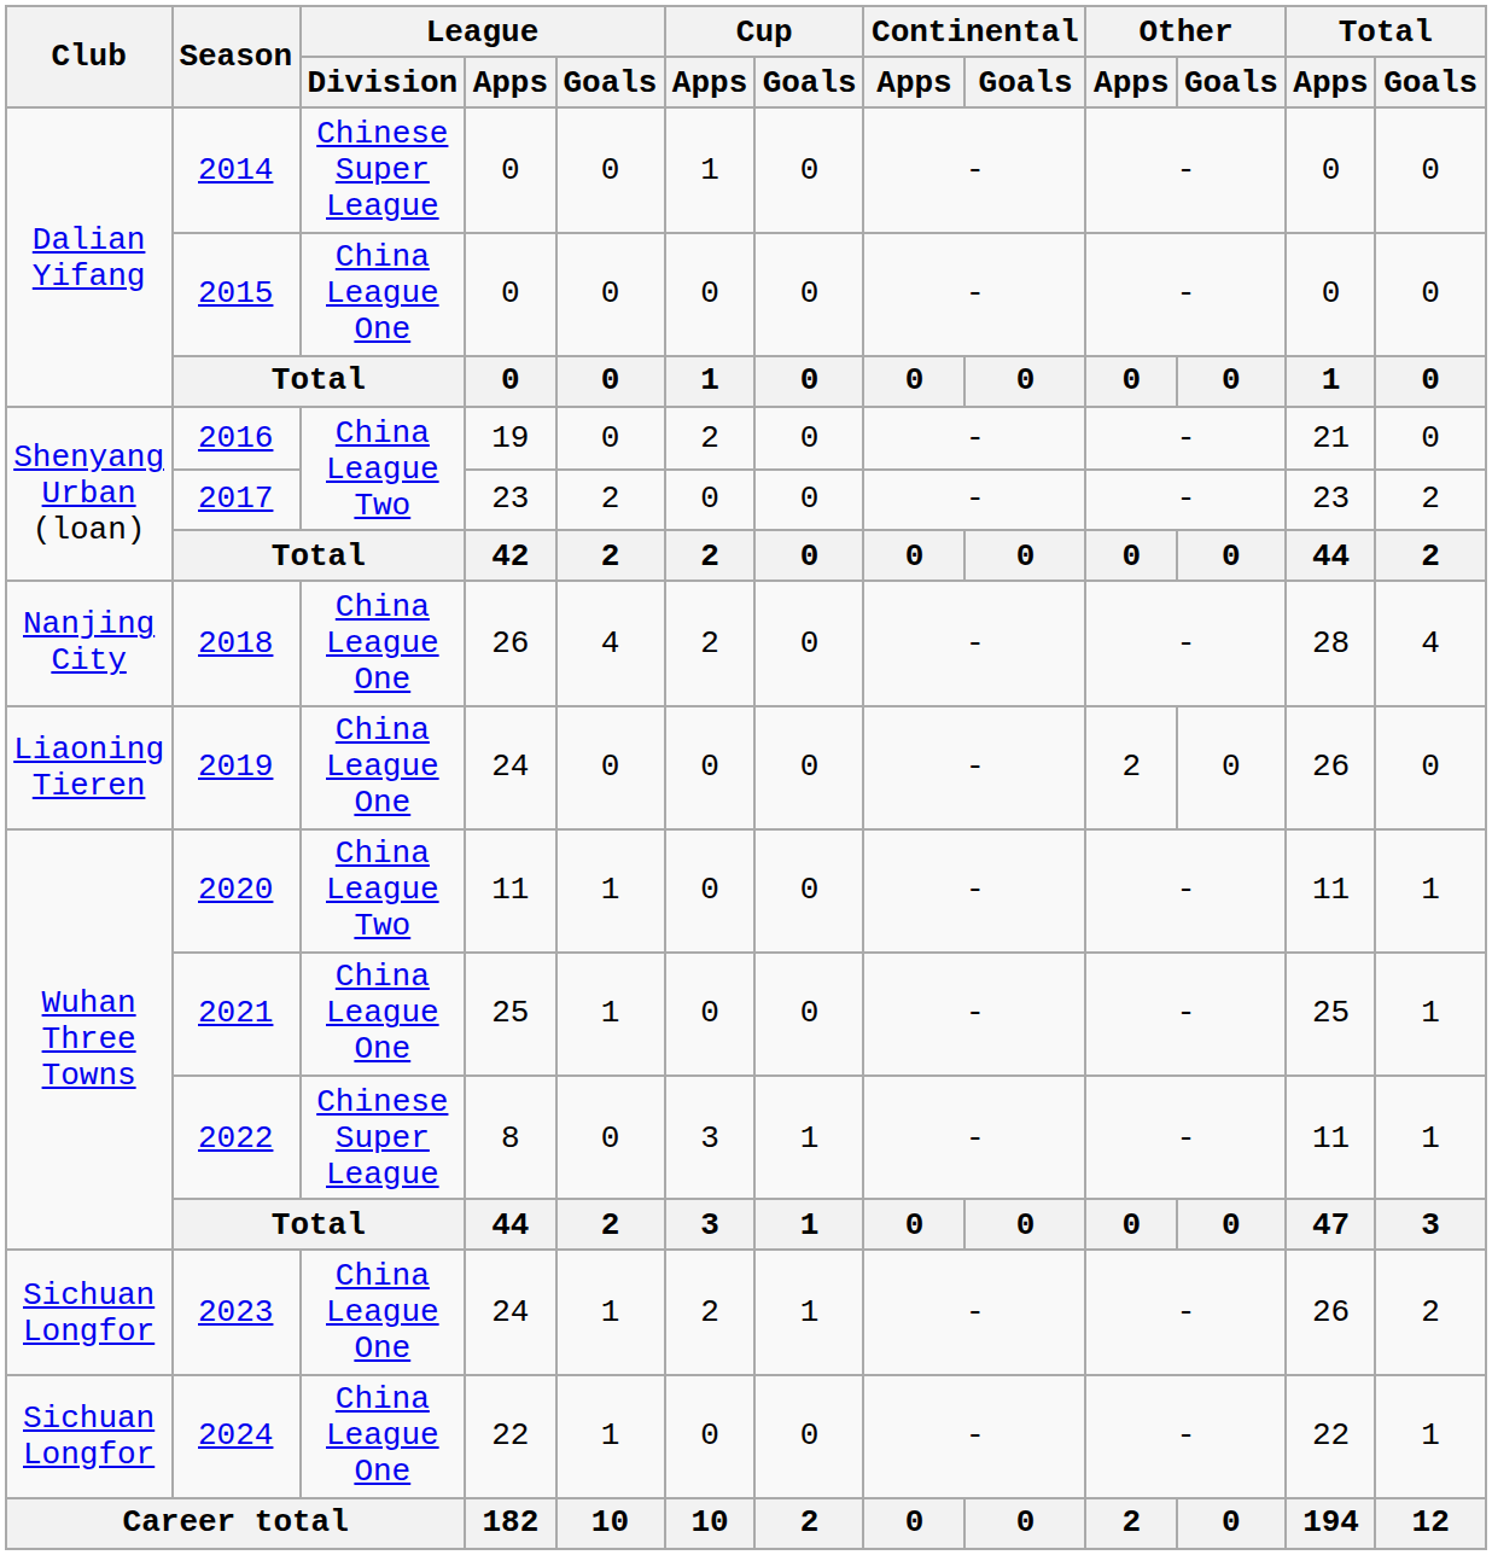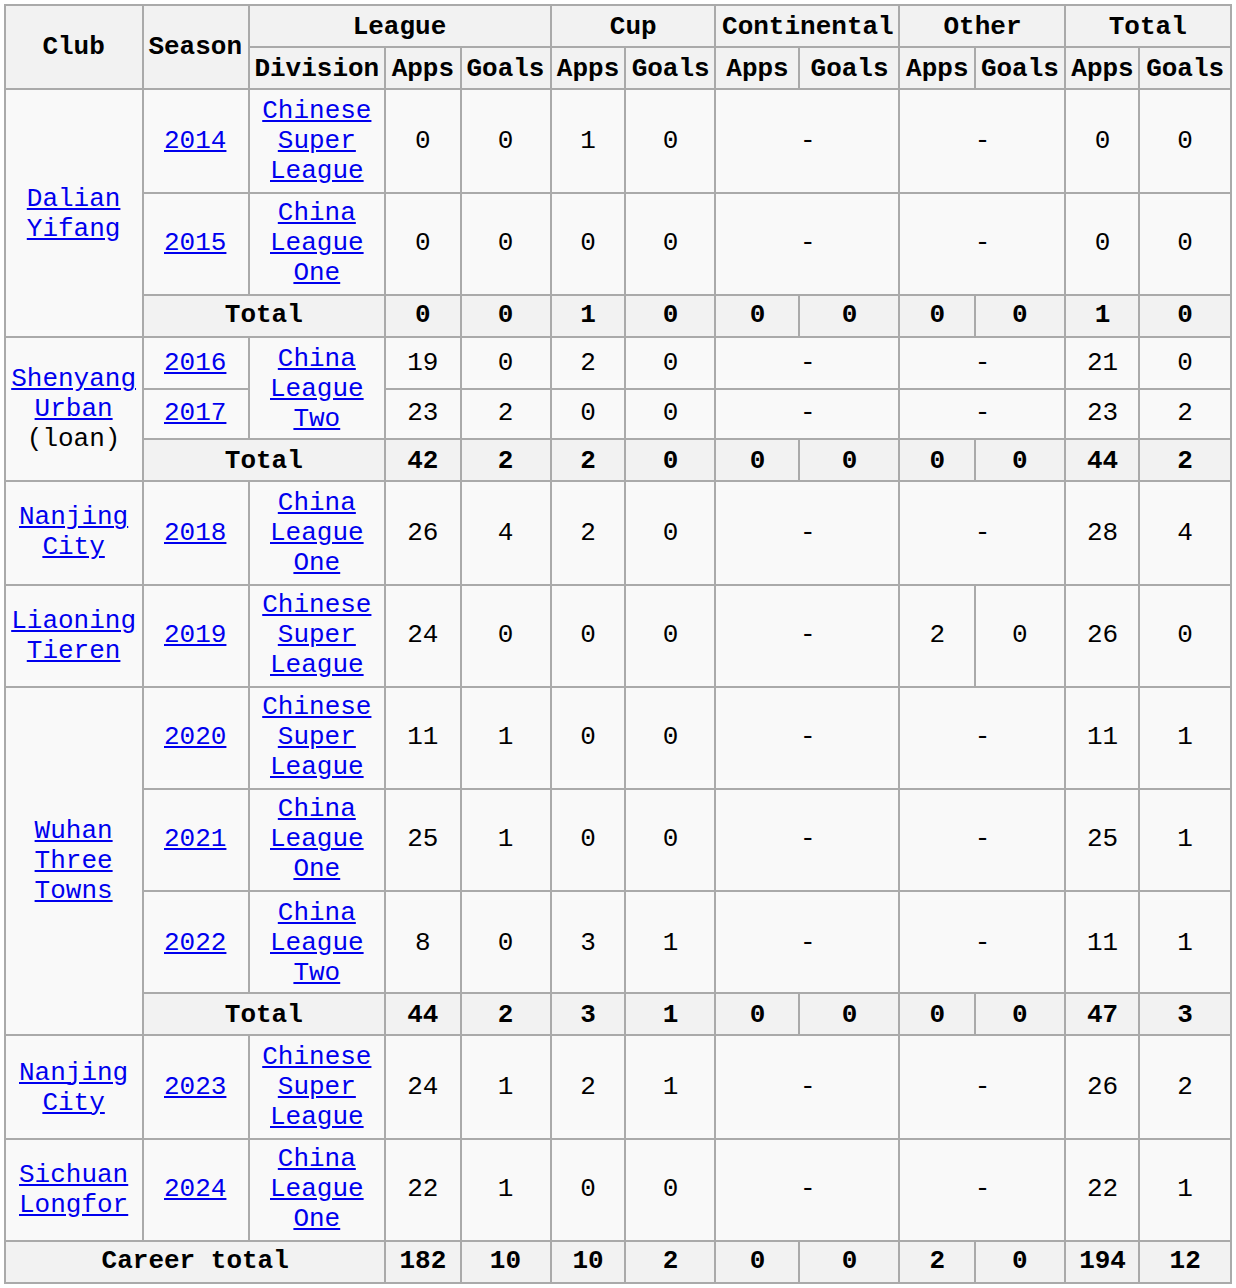 <table class="wikitable" style="text-align: center">
 <tr>
 <th rowspan="2">Club</th>
 <th rowspan="2">Season</th>
 <th colspan="3">League</th>
 <th colspan="2">Cup</th>
 <th colspan="2">Continental</th>
 <th colspan="2">Other</th>
 <th colspan="2">Total</th>
 </tr>
 <tr>
 <th>Division</th>
 <th>Apps</th>
 <th>Goals</th>
 <th>Apps</th>
 <th>Goals</th>
 <th>Apps</th>
 <th>Goals</th>
 <th>Apps</th>
 <th>Goals</th>
 <th>Apps</th>
 <th>Goals</th>
 </tr>
 <tr>
 <td rowspan="3"><a href='#'>Dalian Yifang</a></td>
 <td><a href='#'>2014</a></td>
 <td><a href='#'>Chinese Super League</a></td>
 <td>0</td>
 <td>0</td>
 <td>1</td>
 <td>0</td>
 <td colspan="2">-</td>
 <td colspan="2">-</td>
 <td>0</td>
 <td>0</td>
 </tr>
 <tr>
 <td><a href='#'>2015</a></td>
 <td><a href='#'>China League One</a></td>
 <td>0</td>
 <td>0</td>
 <td>0</td>
 <td>0</td>
 <td colspan="2">-</td>
 <td colspan="2">-</td>
 <td>0</td>
 <td>0</td>
 </tr>
 <tr>
 <th colspan=2>Total</th>
 <th>0</th>
 <th>0</th>
 <th>1</th>
 <th>0</th>
 <th>0</th>
 <th>0</th>
 <th>0</th>
 <th>0</th>
 <th>1</th>
 <th>0</th>
 </tr>
 <tr>
 <td rowspan="3"><a href='#'>Shenyang Urban</a> (loan)</td>
 <td><a href='#'>2016</a></td>
 <td rowspan="2"><a href='#'>China League Two</a></td>
 <td>19</td>
 <td>0</td>
 <td>2</td>
 <td>0</td>
 <td colspan="2">-</td>
 <td colspan="2">-</td>
 <td>21</td>
 <td>0</td>
 </tr>
 <tr>
 <td><a href='#'>2017</a></td>
 <td>23</td>
 <td>2</td>
 <td>0</td>
 <td>0</td>
 <td colspan="2">-</td>
 <td colspan="2">-</td>
 <td>23</td>
 <td>2</td>
 </tr>
 <tr>
 <th colspan=2>Total</th>
 <th>42</th>
 <th>2</th>
 <th>2</th>
 <th>0</th>
 <th>0</th>
 <th>0</th>
 <th>0</th>
 <th>0</th>
 <th>44</th>
 <th>2</th>
 </tr>
 <tr>
 <td><a href='#'>Nanjing City</a></td>
 <td><a href='#'>2018</a></td>
 <td><a href='#'>China League One</a></td>
 <td>26</td>
 <td>4</td>
 <td>2</td>
 <td>0</td>
 <td colspan="2">-</td>
 <td colspan="2">-</td>
 <td>28</td>
 <td>4</td>
 </tr>
 <tr>
 <td><a href='#'>Liaoning Tieren</a></td>
 <td><a href='#'>2019</a></td>
-<td><a href='#'>China League One</a></td>
+<td><a href='#'>Chinese Super League</a></td>
 <td>24</td>
 <td>0</td>
 <td>0</td>
 <td>0</td>
 <td colspan="2">-</td>
 <td>2</td>
 <td>0</td>
 <td>26</td>
 <td>0</td>
 </tr>
 <tr>
 <td rowspan="4"><a href='#'>Wuhan Three Towns</a></td>
 <td><a href='#'>2020</a></td>
-<td><a href='#'>China League Two</a></td>
+<td><a href='#'>Chinese Super League</a></td>
 <td>11</td>
 <td>1</td>
 <td>0</td>
 <td>0</td>
 <td colspan="2">-</td>
 <td colspan="2">-</td>
 <td>11</td>
 <td>1</td>
 </tr>
 <tr>
 <td><a href='#'>2021</a></td>
 <td><a href='#'>China League One</a></td>
 <td>25</td>
 <td>1</td>
 <td>0</td>
 <td>0</td>
 <td colspan="2">-</td>
 <td colspan="2">-</td>
 <td>25</td>
 <td>1</td>
 </tr>
 <tr>
 <td><a href='#'>2022</a></td>
-<td><a href='#'>Chinese Super League</a></td>
+<td><a href='#'>China League Two</a></td>
 <td>8</td>
 <td>0</td>
 <td>3</td>
 <td>1</td>
 <td colspan="2">-</td>
 <td colspan="2">-</td>
 <td>11</td>
 <td>1</td>
 </tr>
 <tr>
 <th colspan=2>Total</th>
 <th>44</th>
 <th>2</th>
 <th>3</th>
 <th>1</th>
 <th>0</th>
 <th>0</th>
 <th>0</th>
 <th>0</th>
 <th>47</th>
 <th>3</th>
 </tr>
 <tr>
-<td><a href='#'>Sichuan Longfor</a></td>
+<td><a href='#'>Nanjing City</a></td>
 <td><a href='#'>2023</a></td>
-<td><a href='#'>China League One</a></td>
+<td><a href='#'>Chinese Super League</a></td>
 <td>24</td>
 <td>1</td>
 <td>2</td>
 <td>1</td>
 <td colspan="2">-</td>
 <td colspan="2">-</td>
 <td>26</td>
 <td>2</td>
 </tr>
 <tr>
 <td><a href='#'>Sichuan Longfor</a></td>
 <td><a href='#'>2024</a></td>
 <td><a href='#'>China League One</a></td>
 <td>22</td>
 <td>1</td>
 <td>0</td>
 <td>0</td>
 <td colspan="2">-</td>
 <td colspan="2">-</td>
 <td>22</td>
 <td>1</td>
 </tr>
 <tr>
 <th colspan=3>Career total</th>
 <th>182</th>
 <th>10</th>
 <th>10</th>
 <th>2</th>
 <th>0</th>
 <th>0</th>
 <th>2</th>
 <th>0</th>
 <th>194</th>
 <th>12</th>
 </tr>
 </table>
